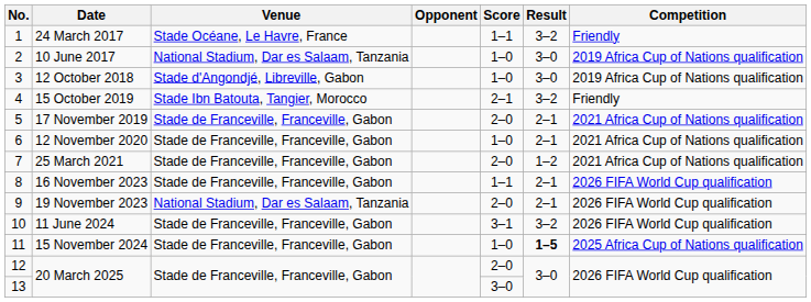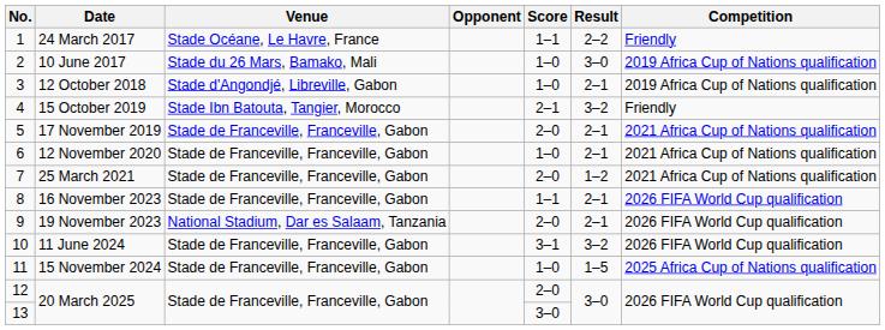 <table class="wikitable sortable">
 <tr>
 <th scope="col">No.</th>
 <th scope="col">Date</th>
 <th scope="col">Venue</th>
 <th scope="col">Opponent</th>
 <th scope="col">Score</th>
 <th scope="col">Result</th>
 <th scope="col">Competition</th>
 </tr>
 <tr>
 <td align="center">1</td>
 <td>24 March 2017</td>
 <td><a href='#'>Stade Océane</a>, <a href='#'>Le Havre</a>, France</td>
 <td></td>
 <td align="center">1–1</td>
-<td align="center">3–2</td>
+<td align="center">2–2</td>
 <td><a href='#'>Friendly</a></td>
 </tr>
 <tr>
 <td align="center">2</td>
 <td>10 June 2017</td>
-<td><a href='#'>National Stadium</a>, <a href='#'>Dar es Salaam</a>, Tanzania</td>
+<td><a href='#'>Stade du 26 Mars</a>, <a href='#'>Bamako</a>, Mali</td>
 <td></td>
 <td align="center">1–0</td>
 <td align="center">3–0</td>
 <td><a href='#'>2019 Africa Cup of Nations qualification</a></td>
 </tr>
 <tr>
 <td align="center">3</td>
 <td>12 October 2018</td>
 <td><a href='#'>Stade d'Angondjé</a>, <a href='#'>Libreville</a>, Gabon</td>
 <td></td>
 <td align="center">1–0</td>
-<td align="center">3–0</td>
+<td align="center">2–1</td>
 <td>2019 Africa Cup of Nations qualification</td>
 </tr>
 <tr>
 <td align="center">4</td>
 <td>15 October 2019</td>
 <td><a href='#'>Stade Ibn Batouta</a>, <a href='#'>Tangier</a>, Morocco</td>
 <td></td>
 <td align="center">2–1</td>
 <td align="center">3–2</td>
 <td>Friendly</td>
 </tr>
 <tr>
 <td align="center">5</td>
 <td>17 November 2019</td>
 <td><a href='#'>Stade de Franceville</a>, <a href='#'>Franceville</a>, Gabon</td>
 <td></td>
 <td align="center">2–0</td>
 <td align="center">2–1</td>
 <td><a href='#'>2021 Africa Cup of Nations qualification</a></td>
 </tr>
 <tr>
 <td align="center">6</td>
 <td>12 November 2020</td>
 <td>Stade de Franceville, Franceville, Gabon</td>
 <td></td>
 <td align="center">1–0</td>
 <td align="center">2–1</td>
 <td>2021 Africa Cup of Nations qualification</td>
 </tr>
 <tr>
 <td align="center">7</td>
 <td>25 March 2021</td>
 <td>Stade de Franceville, Franceville, Gabon</td>
 <td></td>
 <td align="center">2–0</td>
 <td align="center">1–2</td>
 <td>2021 Africa Cup of Nations qualification</td>
 </tr>
 <tr>
 <td align="center">8</td>
 <td>16 November 2023</td>
 <td>Stade de Franceville, Franceville, Gabon</td>
 <td></td>
 <td align="center">1–1</td>
 <td align="center">2–1</td>
 <td><a href='#'>2026 FIFA World Cup qualification</a></td>
 </tr>
 <tr>
 <td align="center">9</td>
 <td>19 November 2023</td>
 <td><a href='#'>National Stadium</a>, <a href='#'>Dar es Salaam</a>, Tanzania</td>
 <td></td>
 <td align="center">2–0</td>
 <td align="center">2–1</td>
 <td>2026 FIFA World Cup qualification</td>
 </tr>
 <tr>
 <td align="center">10</td>
 <td>11 June 2024</td>
 <td>Stade de Franceville, Franceville, Gabon</td>
 <td></td>
 <td align="center">3–1</td>
 <td align="center">3–2</td>
 <td>2026 FIFA World Cup qualification</td>
 </tr>
 <tr>
 <td align="center">11</td>
 <td>15 November 2024</td>
 <td>Stade de Franceville, Franceville, Gabon</td>
 <td></td>
 <td align="center">1–0</td>
-<td align="center"><strong>1–5</strong></td>
+<td align="center">1–5</td>
 <td><a href='#'>2025 Africa Cup of Nations qualification</a></td>
 </tr>
 <tr>
 <td align="center">12</td>
 <td rowspan=2>20 March 2025</td>
 <td rowspan=2>Stade de Franceville, Franceville, Gabon</td>
 <td rowspan=2></td>
 <td align="center">2–0</td>
 <td align="center" rowspan=2>3–0</td>
 <td rowspan=2>2026 FIFA World Cup qualification</td>
 </tr>
 <tr>
 <td align="center">13</td>
 <td align="center">3–0</td>
 </tr>
 </table>
